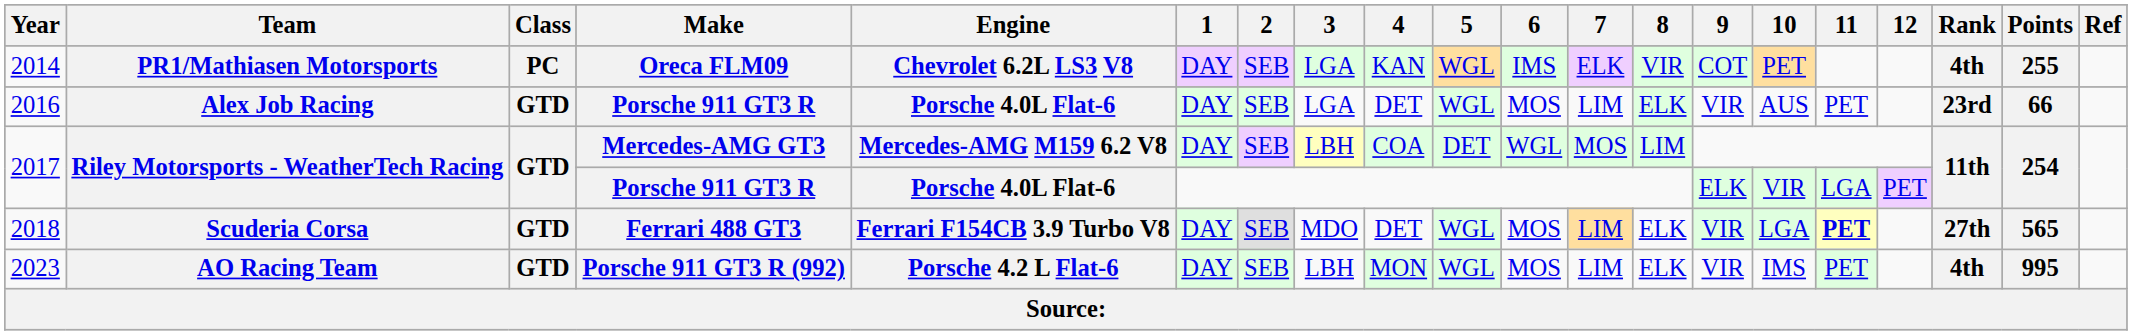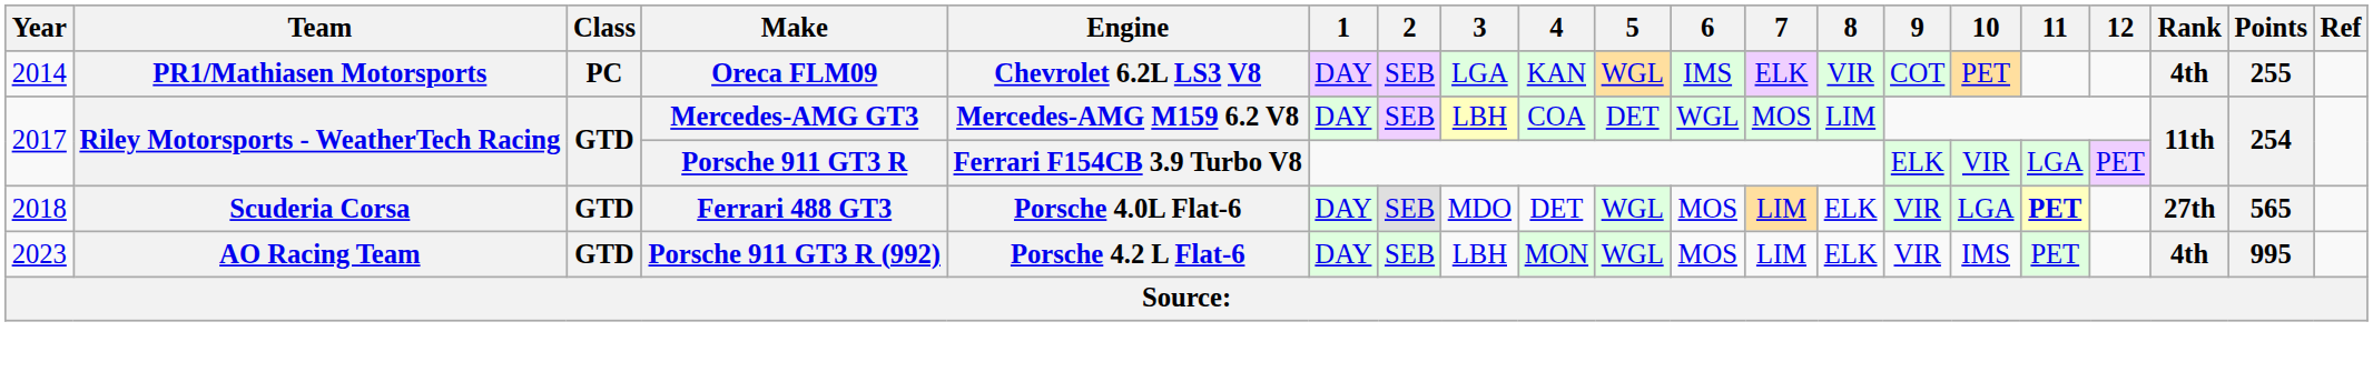 <table class="wikitable" style="text-align:center; font-size:90%">
 <tr>
 <th>Year</th>
 <th>Team</th>
 <th>Class</th>
 <th>Make</th>
 <th>Engine</th>
 <th>1</th>
 <th>2</th>
 <th>3</th>
 <th>4</th>
 <th>5</th>
 <th>6</th>
 <th>7</th>
 <th>8</th>
 <th>9</th>
 <th>10</th>
 <th>11</th>
 <th>12</th>
 <th>Rank</th>
 <th>Points</th>
 <th>Ref</th>
 </tr>
 <tr>
 <td><a href='#'>2014</a></td>
 <th><a href='#'>PR1/Mathiasen Motorsports</a></th>
 <th>PC</th>
 <th><a href='#'>Oreca FLM09</a></th>
 <th><a href='#'>Chevrolet</a> 6.2L <a href='#'>LS3</a> <a href='#'>V8</a></th>
 <td style="background:#EFCFFF;"><a href='#'>DAY</a><br></td>
 <td style="background:#EFCFFF;"><a href='#'>SEB</a><br></td>
 <td style="background:#DFFFDF;"><a href='#'>LGA</a><br></td>
 <td style="background:#DFFFDF;"><a href='#'>KAN</a><br></td>
 <td style="background:#FFDF9F;"><a href='#'>WGL</a><br></td>
 <td style="background:#DFFFDF;"><a href='#'>IMS</a><br></td>
 <td style="background:#EFCFFF;"><a href='#'>ELK</a><br></td>
 <td style="background:#DFFFDF;"><a href='#'>VIR</a><br></td>
 <td style="background:#DFFFDF;"><a href='#'>COT</a><br></td>
 <td style="background:#FFDF9F;"><a href='#'>PET</a><br></td>
 <td></td>
 <td></td>
 <th>4th</th>
 <th>255</th>
 <td></td>
 </tr>
 <tr>
-<td><a href='#'>2016</a></td>
-<th><a href='#'>Alex Job Racing</a></th>
-<th>GTD</th>
-<th><a href='#'>Porsche 911 GT3 R</a></th>
-<th><a href='#'>Porsche</a> 4.0L <a href='#'>Flat-6</a></th>
-<td style="background:#DFFFDF;"><a href='#'>DAY</a><br></td>
-<td style="background:#DFFFDF;"><a href='#'>SEB</a><br></td>
-<td><a href='#'>LGA</a><br></td>
-<td><a href='#'>DET</a><br></td>
-<td style="background:#DFFFDF;"><a href='#'>WGL</a><br></td>
-<td><a href='#'>MOS</a><br></td>
-<td><a href='#'>LIM</a><br></td>
-<td style="background:#DFFFDF;"><a href='#'>ELK</a><br></td>
-<td><a href='#'>VIR</a><br></td>
-<td><a href='#'>AUS</a><br></td>
-<td><a href='#'>PET</a><br></td>
-<td></td>
-<th>23rd</th>
-<th>66</th>
-<td></td>
-</tr>
-<tr>
 <td rowspan=2><a href='#'>2017</a></td>
 <th rowspan=2><a href='#'>Riley Motorsports - WeatherTech Racing</a></th>
 <th rowspan=2>GTD</th>
 <th><a href='#'>Mercedes-AMG GT3</a></th>
 <th><a href='#'>Mercedes-AMG</a> <a href='#'>M159</a> 6.2 V8</th>
 <td style="background:#DFFFDF;"><a href='#'>DAY</a><br></td>
 <td style="background:#EFCFFF;"><a href='#'>SEB</a><br></td>
 <td style="background:#FFFFBF;"><a href='#'>LBH</a><br></td>
 <td style="background:#DFFFDF;"><a href='#'>COA</a><br></td>
 <td style="background:#DFFFDF;"><a href='#'>DET</a><br></td>
 <td style="background:#DFFFDF;"><a href='#'>WGL</a><br></td>
 <td style="background:#DFFFDF;"><a href='#'>MOS</a><br></td>
 <td style="background:#DFFFDF;"><a href='#'>LIM</a><br></td>
 <td colspan=4></td>
 <th rowspan=2>11th</th>
 <th rowspan=2>254</th>
 <td rowspan="2"></td>
 </tr>
 <tr>
 <th><a href='#'>Porsche 911 GT3 R</a></th>
-<th><a href='#'>Porsche</a> 4.0L Flat-6</th>
+<th><a href='#'>Ferrari F154CB</a> 3.9 Turbo V8</th>
 <td colspan=8></td>
 <td style="background:#DFFFDF;"><a href='#'>ELK</a><br></td>
 <td style="background:#DFFFDF;"><a href='#'>VIR</a><br></td>
 <td style="background:#DFFFDF;"><a href='#'>LGA</a><br></td>
 <td style="background:#EFCFFF;"><a href='#'>PET</a><br></td>
 </tr>
 <tr>
 <td><a href='#'>2018</a></td>
 <th><a href='#'>Scuderia Corsa</a></th>
 <th>GTD</th>
 <th><a href='#'>Ferrari 488 GT3</a></th>
-<th><a href='#'>Ferrari F154CB</a> 3.9 Turbo V8</th>
+<th><a href='#'>Porsche</a> 4.0L Flat-6</th>
 <td style="background:#DFFFDF;"><a href='#'>DAY</a><br></td>
 <td style="background:#DFDFDF;"><a href='#'>SEB</a><br></td>
 <td><a href='#'>MDO</a><br></td>
 <td><a href='#'>DET</a><br></td>
 <td style="background:#DFFFDF;"><a href='#'>WGL</a><br></td>
 <td><a href='#'>MOS</a><br></td>
 <td style="background:#FFDF9F;"><a href='#'>LIM</a><br></td>
 <td><a href='#'>ELK</a><br></td>
 <td style="background:#DFFFDF;"><a href='#'>VIR</a><br></td>
 <td style="background:#DFFFDF;"><a href='#'>LGA</a><br></td>
 <td style="background:#FFFFBF;"><strong><a href='#'>PET</a></strong><br></td>
 <td></td>
 <th>27th</th>
 <th>565</th>
 <td></td>
 </tr>
 <tr>
 <td><a href='#'>2023</a></td>
 <th><a href='#'>AO Racing Team</a></th>
 <th>GTD</th>
 <th><a href='#'>Porsche 911 GT3 R (992)</a></th>
 <th><a href='#'>Porsche</a> 4.2 L <a href='#'>Flat-6</a></th>
 <td style="background:#DFFFDF;"><a href='#'>DAY</a><br></td>
 <td style="background:#DFFFDF;"><a href='#'>SEB</a><br></td>
 <td><a href='#'>LBH</a><br></td>
 <td style="background:#DFFFDF;"><a href='#'>MON</a><br></td>
 <td style="background:#DFFFDF;"><a href='#'>WGL</a><br></td>
 <td><a href='#'>MOS</a><br></td>
 <td><a href='#'>LIM</a><br></td>
 <td><a href='#'>ELK</a><br></td>
 <td><a href='#'>VIR</a><br></td>
 <td><a href='#'>IMS</a></td>
 <td style="background:#DFFFDF;"><a href='#'>PET</a><br></td>
 <td></td>
 <th>4th</th>
 <th>995</th>
 <td></td>
 </tr>
 <tr>
 <th colspan="20">Source:</th>
 </tr>
 </table>
